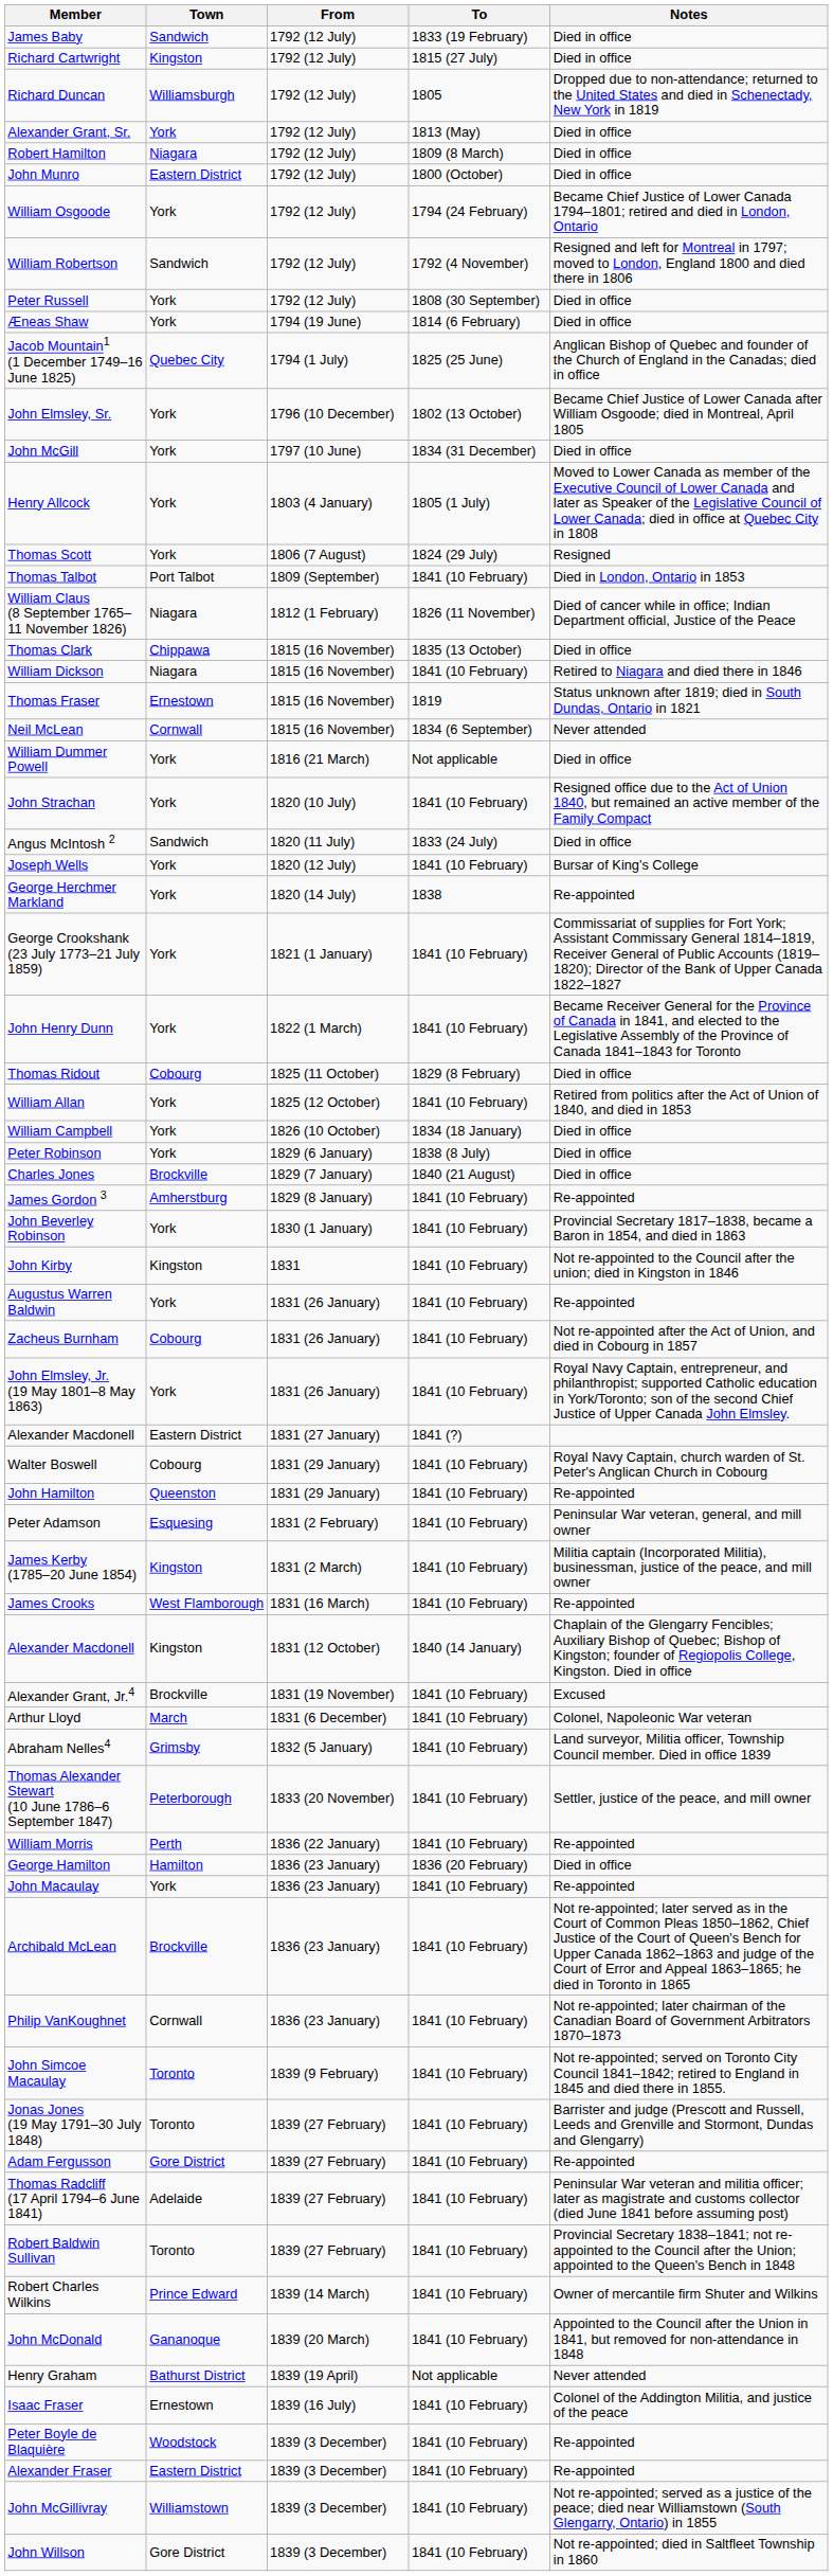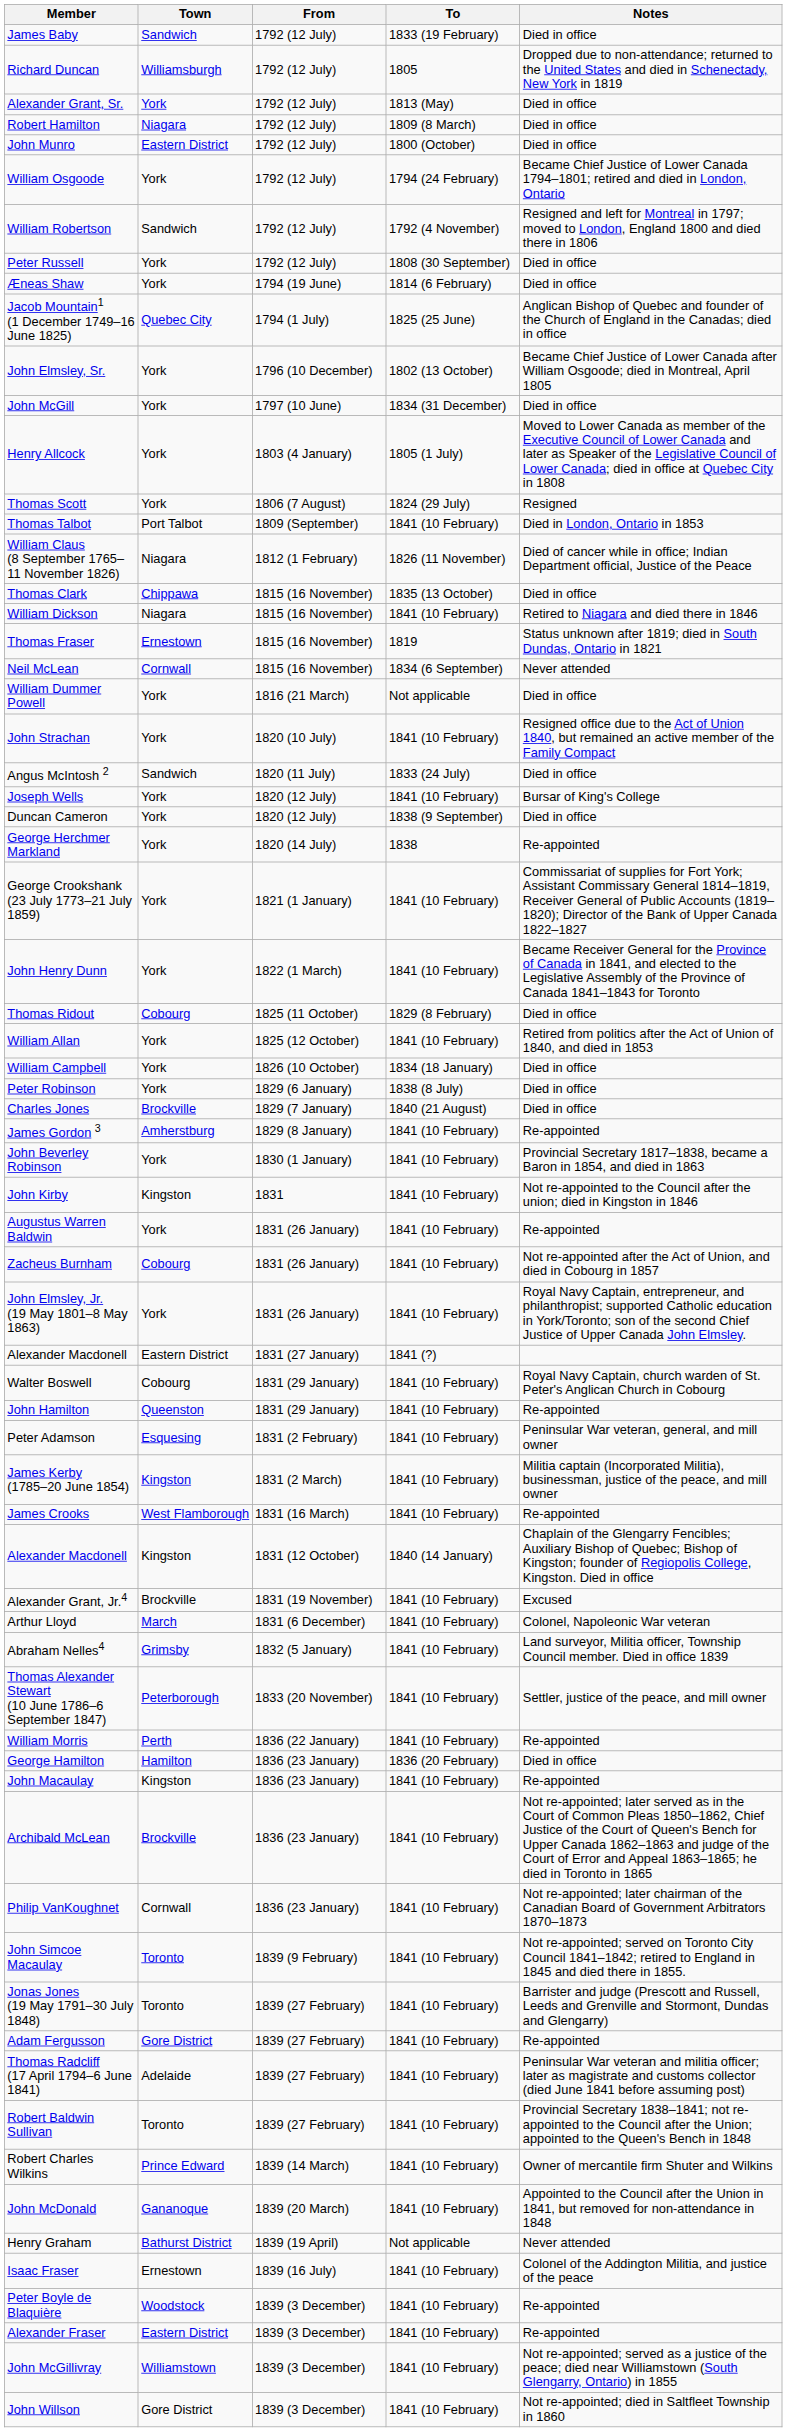 <table class="wikitable sortable">
 <tr>
 <th style="width:10em;">Member</th>
 <th>Town</th>
 <th style="width:10em;">From</th>
 <th style="width:10em;">To</th>
 <th style="width:20em;">Notes</th>
 </tr>
 <tr>
 <td><a href='#'>James Baby</a></td>
 <td><a href='#'>Sandwich</a></td>
 <td>1792 (12 July)</td>
 <td>1833 (19 February)</td>
-<td>Died in office</td>
-</tr>
-<tr>
-<td><a href='#'>Richard Cartwright</a></td>
-<td><a href='#'>Kingston</a></td>
-<td>1792 (12 July)</td>
-<td>1815 (27 July)</td>
 <td>Died in office</td>
 </tr>
 <tr>
 <td><a href='#'>Richard Duncan</a></td>
 <td><a href='#'>Williamsburgh</a></td>
 <td>1792 (12 July)</td>
 <td>1805</td>
 <td>Dropped due to non-attendance; returned to the <a href='#'>United States</a> and died in <a href='#'>Schenectady, New York</a> in 1819</td>
 </tr>
 <tr>
 <td><a href='#'>Alexander Grant, Sr.</a></td>
 <td><a href='#'>York</a></td>
 <td>1792 (12 July)</td>
 <td>1813 (May)</td>
 <td>Died in office</td>
 </tr>
 <tr>
 <td><a href='#'>Robert Hamilton</a></td>
 <td><a href='#'>Niagara</a></td>
 <td>1792 (12 July)</td>
 <td>1809 (8 March)</td>
 <td>Died in office</td>
 </tr>
 <tr>
 <td><a href='#'>John Munro</a></td>
 <td><a href='#'>Eastern District</a></td>
 <td>1792 (12 July)</td>
 <td>1800 (October)</td>
 <td>Died in office</td>
 </tr>
 <tr>
 <td><a href='#'>William Osgoode</a></td>
 <td>York</td>
 <td>1792 (12 July)</td>
 <td>1794 (24 February)</td>
 <td>Became Chief Justice of Lower Canada 1794–1801; retired and died in <a href='#'>London, Ontario</a></td>
 </tr>
 <tr>
 <td><a href='#'>William Robertson</a></td>
 <td>Sandwich</td>
 <td>1792 (12 July)</td>
 <td>1792 (4 November)</td>
 <td>Resigned and left for <a href='#'>Montreal</a> in 1797; moved to <a href='#'>London</a>, England 1800 and died there in 1806</td>
 </tr>
 <tr>
 <td><a href='#'>Peter Russell</a></td>
 <td>York</td>
 <td>1792 (12 July)</td>
 <td>1808 (30 September)</td>
 <td>Died in office</td>
 </tr>
 <tr>
 <td><a href='#'>Æneas Shaw</a></td>
 <td>York</td>
 <td>1794 (19 June)</td>
 <td>1814 (6 February)</td>
 <td>Died in office</td>
 </tr>
 <tr>
 <td><a href='#'>Jacob Mountain</a><sup>1</sup><br>(1 December 1749–16 June 1825)</td>
 <td><a href='#'>Quebec City</a></td>
 <td>1794 (1 July)</td>
 <td>1825 (25 June)</td>
 <td>Anglican Bishop of Quebec and founder of the Church of England in the Canadas; died in office</td>
 </tr>
 <tr>
 <td><a href='#'>John Elmsley, Sr.</a></td>
 <td>York</td>
 <td>1796 (10 December)</td>
 <td>1802 (13 October)</td>
 <td>Became Chief Justice of Lower Canada after William Osgoode; died in Montreal, April 1805</td>
 </tr>
 <tr>
 <td><a href='#'>John McGill</a></td>
 <td>York</td>
 <td>1797 (10 June)</td>
 <td>1834 (31 December)</td>
 <td>Died in office</td>
 </tr>
 <tr>
 <td><a href='#'>Henry Allcock</a></td>
 <td>York</td>
 <td>1803 (4 January)</td>
 <td>1805 (1 July)</td>
 <td>Moved to Lower Canada as member of the <a href='#'>Executive Council of Lower Canada</a> and later as Speaker of the <a href='#'>Legislative Council of Lower Canada</a>; died in office at <a href='#'>Quebec City</a> in 1808</td>
 </tr>
 <tr>
 <td><a href='#'>Thomas Scott</a></td>
 <td>York</td>
 <td>1806 (7 August)</td>
 <td>1824 (29 July)</td>
 <td>Resigned</td>
 </tr>
 <tr>
 <td><a href='#'>Thomas Talbot</a></td>
 <td>Port Talbot</td>
 <td>1809 (September)</td>
 <td>1841 (10 February)</td>
 <td>Died in <a href='#'>London, Ontario</a> in 1853</td>
 </tr>
 <tr>
 <td><a href='#'>William Claus</a><br>(8 September 1765–11 November 1826)</td>
 <td>Niagara</td>
 <td>1812 (1 February)</td>
 <td>1826 (11 November)</td>
 <td>Died of cancer while in office; Indian Department official, Justice of the Peace</td>
 </tr>
 <tr>
 <td><a href='#'>Thomas Clark</a></td>
 <td><a href='#'>Chippawa</a></td>
 <td>1815 (16 November)</td>
 <td>1835 (13 October)</td>
 <td>Died in office</td>
 </tr>
 <tr>
 <td><a href='#'>William Dickson</a></td>
 <td>Niagara</td>
 <td>1815 (16 November)</td>
 <td>1841 (10 February)</td>
 <td>Retired to <a href='#'>Niagara</a> and died there in 1846</td>
 </tr>
 <tr>
 <td><a href='#'>Thomas Fraser</a></td>
 <td><a href='#'>Ernestown</a></td>
 <td>1815 (16 November)</td>
 <td>1819</td>
 <td>Status unknown after 1819; died in <a href='#'>South Dundas, Ontario</a> in 1821</td>
 </tr>
 <tr>
 <td><a href='#'>Neil McLean</a></td>
 <td><a href='#'>Cornwall</a></td>
 <td>1815 (16 November)</td>
 <td>1834 (6 September)</td>
 <td>Never attended</td>
 </tr>
 <tr>
 <td><a href='#'>William Dummer Powell</a></td>
 <td>York</td>
 <td>1816 (21 March)</td>
 <td>Not applicable</td>
 <td>Died in office</td>
 </tr>
 <tr>
 <td><a href='#'>John Strachan</a></td>
 <td>York</td>
 <td>1820 (10 July)</td>
 <td>1841 (10 February)</td>
 <td>Resigned office due to the <a href='#'>Act of Union 1840</a>, but remained an active member of the <a href='#'>Family Compact</a></td>
 </tr>
 <tr>
 <td>Angus McIntosh <sup>2</sup></td>
 <td>Sandwich</td>
 <td>1820 (11 July)</td>
 <td>1833 (24 July)</td>
 <td>Died in office</td>
 </tr>
 <tr>
 <td><a href='#'>Joseph Wells</a></td>
 <td>York</td>
 <td>1820 (12 July)</td>
 <td>1841 (10 February)</td>
 <td>Bursar of King's College</td>
+</tr>
+<tr>
+<td>Duncan Cameron</td>
+<td>York</td>
+<td>1820 (12 July)</td>
+<td>1838 (9 September)</td>
+<td>Died in office</td>
 </tr>
 <tr>
 <td><a href='#'>George Herchmer Markland</a></td>
 <td>York</td>
 <td>1820 (14 July)</td>
 <td>1838</td>
 <td>Re-appointed</td>
 </tr>
 <tr>
 <td>George Crookshank<br>(23 July 1773–21 July 1859)</td>
 <td>York</td>
 <td>1821 (1 January)</td>
 <td>1841 (10 February)</td>
 <td>Commissariat of supplies for Fort York; Assistant Commissary General 1814–1819, Receiver General of Public Accounts (1819–1820); Director of the Bank of Upper Canada 1822–1827</td>
 </tr>
 <tr>
 <td><a href='#'>John Henry Dunn</a></td>
 <td>York</td>
 <td>1822 (1 March)</td>
 <td>1841 (10 February)</td>
 <td>Became Receiver General for the <a href='#'>Province of Canada</a> in 1841, and elected to the Legislative Assembly of the Province of Canada 1841–1843 for Toronto</td>
 </tr>
 <tr>
 <td><a href='#'>Thomas Ridout</a></td>
 <td><a href='#'>Cobourg</a></td>
 <td>1825 (11 October)</td>
 <td>1829 (8 February)</td>
 <td>Died in office</td>
 </tr>
 <tr>
 <td><a href='#'>William Allan</a></td>
 <td>York</td>
 <td>1825 (12 October)</td>
 <td>1841 (10 February)</td>
 <td>Retired from politics after the Act of Union of 1840, and died in 1853</td>
 </tr>
 <tr>
 <td><a href='#'>William Campbell</a></td>
 <td>York</td>
 <td>1826 (10 October)</td>
 <td>1834 (18 January)</td>
 <td>Died in office</td>
 </tr>
 <tr>
 <td><a href='#'>Peter Robinson</a></td>
 <td>York</td>
 <td>1829 (6 January)</td>
 <td>1838 (8 July)</td>
 <td>Died in office</td>
 </tr>
 <tr>
 <td><a href='#'>Charles Jones</a></td>
 <td><a href='#'>Brockville</a></td>
 <td>1829 (7 January)</td>
 <td>1840 (21 August)</td>
 <td>Died in office</td>
 </tr>
 <tr>
 <td><a href='#'>James Gordon</a> <sup>3</sup></td>
 <td><a href='#'>Amherstburg</a></td>
 <td>1829 (8 January)</td>
 <td>1841 (10 February)</td>
 <td>Re-appointed</td>
 </tr>
 <tr>
 <td><a href='#'>John Beverley Robinson</a></td>
 <td>York</td>
 <td>1830 (1 January)</td>
 <td>1841 (10 February)</td>
 <td>Provincial Secretary 1817–1838, became a Baron in 1854, and died in 1863</td>
 </tr>
 <tr>
 <td><a href='#'>John Kirby</a></td>
 <td>Kingston</td>
 <td>1831</td>
 <td>1841 (10 February)</td>
 <td>Not re-appointed to the Council after the union; died in Kingston in 1846</td>
 </tr>
 <tr>
 <td><a href='#'>Augustus Warren Baldwin</a></td>
 <td>York</td>
 <td>1831 (26 January)</td>
 <td>1841 (10 February)</td>
 <td>Re-appointed</td>
 </tr>
 <tr>
 <td><a href='#'>Zacheus Burnham</a></td>
 <td><a href='#'>Cobourg</a></td>
 <td>1831 (26 January)</td>
 <td>1841 (10 February)</td>
 <td>Not re-appointed after the Act of Union, and died in Cobourg in 1857</td>
 </tr>
 <tr>
 <td><a href='#'>John Elmsley, Jr.</a><br>(19 May 1801–8 May 1863)</td>
 <td>York</td>
 <td>1831 (26 January)</td>
 <td>1841 (10 February)</td>
 <td>Royal Navy Captain, entrepreneur, and philanthropist; supported Catholic education in York/Toronto; son of the second Chief Justice of Upper Canada <a href='#'>John Elmsley</a>.</td>
 </tr>
 <tr>
 <td>Alexander Macdonell</td>
 <td>Eastern District</td>
 <td>1831 (27 January)</td>
 <td>1841 (?)</td>
 <td></td>
 </tr>
 <tr>
 <td>Walter Boswell</td>
 <td>Cobourg</td>
 <td>1831 (29 January)</td>
 <td>1841 (10 February)</td>
 <td>Royal Navy Captain, church warden of St. Peter's Anglican Church in Cobourg</td>
 </tr>
 <tr>
 <td><a href='#'>John Hamilton</a></td>
 <td><a href='#'>Queenston</a></td>
 <td>1831 (29 January)</td>
 <td>1841 (10 February)</td>
 <td>Re-appointed</td>
 </tr>
 <tr>
 <td>Peter Adamson</td>
 <td><a href='#'>Esquesing</a></td>
 <td>1831 (2 February)</td>
 <td>1841 (10 February)</td>
 <td>Peninsular War veteran, general, and mill owner</td>
 </tr>
 <tr>
 <td><a href='#'>James Kerby</a><br>(1785–20 June 1854)</td>
 <td><a href='#'>Kingston</a></td>
 <td>1831 (2 March)</td>
 <td>1841 (10 February)</td>
 <td>Militia captain (Incorporated Militia), businessman, justice of the peace, and mill owner</td>
 </tr>
 <tr>
 <td><a href='#'>James Crooks</a></td>
 <td><a href='#'>West Flamborough</a></td>
 <td>1831 (16 March)</td>
 <td>1841 (10 February)</td>
 <td>Re-appointed</td>
 </tr>
 <tr>
 <td><a href='#'>Alexander Macdonell</a></td>
 <td>Kingston</td>
 <td>1831 (12 October)</td>
 <td>1840 (14 January)</td>
 <td>Chaplain of the Glengarry Fencibles; Auxiliary Bishop of Quebec; Bishop of Kingston; founder of <a href='#'>Regiopolis College</a>, Kingston. Died in office</td>
 </tr>
 <tr>
 <td>Alexander Grant, Jr.<sup>4</sup></td>
 <td>Brockville</td>
 <td>1831 (19 November)</td>
 <td>1841 (10 February)</td>
 <td>Excused</td>
 </tr>
 <tr>
 <td>Arthur Lloyd</td>
 <td><a href='#'>March</a></td>
 <td>1831 (6 December)</td>
 <td>1841 (10 February)</td>
 <td>Colonel, Napoleonic War veteran</td>
 </tr>
 <tr>
 <td>Abraham Nelles<sup>4</sup></td>
 <td><a href='#'>Grimsby</a></td>
 <td>1832 (5 January)</td>
 <td>1841 (10 February)</td>
 <td>Land surveyor, Militia officer, Township Council member. Died in office 1839</td>
 </tr>
 <tr>
 <td><a href='#'>Thomas Alexander Stewart</a><br>(10 June 1786–6 September 1847)</td>
 <td><a href='#'>Peterborough</a></td>
 <td>1833 (20 November)</td>
 <td>1841 (10 February)</td>
 <td>Settler, justice of the peace, and mill owner</td>
 </tr>
 <tr>
 <td><a href='#'>William Morris</a></td>
 <td><a href='#'>Perth</a></td>
 <td>1836 (22 January)</td>
 <td>1841 (10 February)</td>
 <td>Re-appointed</td>
 </tr>
 <tr>
 <td><a href='#'>George Hamilton</a></td>
 <td><a href='#'>Hamilton</a></td>
 <td>1836 (23 January)</td>
 <td>1836 (20 February)</td>
 <td>Died in office</td>
 </tr>
 <tr>
 <td><a href='#'>John Macaulay</a></td>
-<td>York</td>
+<td>Kingston</td>
 <td>1836 (23 January)</td>
 <td>1841 (10 February)</td>
 <td>Re-appointed</td>
 </tr>
 <tr>
 <td><a href='#'>Archibald McLean</a></td>
 <td><a href='#'>Brockville</a></td>
 <td>1836 (23 January)</td>
 <td>1841 (10 February)</td>
 <td>Not re-appointed; later served as in the Court of Common Pleas 1850–1862, Chief Justice of the Court of Queen's Bench for Upper Canada 1862–1863 and judge of the Court of Error and Appeal 1863–1865; he died in Toronto in 1865</td>
 </tr>
 <tr>
 <td><a href='#'>Philip VanKoughnet</a></td>
 <td>Cornwall</td>
 <td>1836 (23 January)</td>
 <td>1841 (10 February)</td>
 <td>Not re-appointed; later chairman of the Canadian Board of Government Arbitrators 1870–1873</td>
 </tr>
 <tr>
 <td><a href='#'>John Simcoe Macaulay</a></td>
 <td><a href='#'>Toronto</a></td>
 <td>1839 (9 February)</td>
 <td>1841 (10 February)</td>
 <td>Not re-appointed; served on Toronto City Council 1841–1842; retired to England in 1845 and died there in 1855.</td>
 </tr>
 <tr>
 <td><a href='#'>Jonas Jones</a><br>(19 May 1791–30 July 1848)</td>
 <td>Toronto</td>
 <td>1839 (27 February)</td>
 <td>1841 (10 February)</td>
 <td>Barrister and judge (Prescott and Russell, Leeds and Grenville and Stormont, Dundas and Glengarry)</td>
 </tr>
 <tr>
 <td><a href='#'>Adam Fergusson</a></td>
 <td><a href='#'>Gore District</a></td>
 <td>1839 (27 February)</td>
 <td>1841 (10 February)</td>
 <td>Re-appointed</td>
 </tr>
 <tr>
 <td><a href='#'>Thomas Radcliff</a><br>(17 April 1794–6 June 1841)</td>
 <td>Adelaide</td>
 <td>1839 (27 February)</td>
 <td>1841 (10 February)</td>
 <td>Peninsular War veteran and militia officer; later as magistrate and customs collector (died June 1841 before assuming post)</td>
 </tr>
 <tr>
 <td><a href='#'>Robert Baldwin Sullivan</a></td>
 <td>Toronto</td>
 <td>1839 (27 February)</td>
 <td>1841 (10 February)</td>
 <td>Provincial Secretary 1838–1841; not re-appointed to the Council after the Union; appointed to the Queen's Bench in 1848</td>
 </tr>
 <tr>
 <td>Robert Charles Wilkins</td>
 <td><a href='#'>Prince Edward</a></td>
 <td>1839 (14 March)</td>
 <td>1841 (10 February)</td>
 <td>Owner of mercantile firm Shuter and Wilkins</td>
 </tr>
 <tr>
 <td><a href='#'>John McDonald</a></td>
 <td><a href='#'>Gananoque</a></td>
 <td>1839 (20 March)</td>
 <td>1841 (10 February)</td>
 <td>Appointed to the Council after the Union in 1841, but removed for non-attendance in 1848</td>
 </tr>
 <tr>
 <td>Henry Graham</td>
 <td><a href='#'>Bathurst District</a></td>
 <td>1839 (19 April)</td>
 <td>Not applicable</td>
 <td>Never attended</td>
 </tr>
 <tr>
 <td><a href='#'>Isaac Fraser</a></td>
 <td>Ernestown</td>
 <td>1839 (16 July)</td>
 <td>1841 (10 February)</td>
 <td>Colonel of the Addington Militia, and justice of the peace</td>
 </tr>
 <tr>
 <td><a href='#'>Peter Boyle de Blaquière</a></td>
 <td><a href='#'>Woodstock</a></td>
 <td>1839 (3 December)</td>
 <td>1841 (10 February)</td>
 <td>Re-appointed</td>
 </tr>
 <tr>
 <td><a href='#'>Alexander Fraser</a></td>
 <td><a href='#'>Eastern District</a></td>
 <td>1839 (3 December)</td>
 <td>1841 (10 February)</td>
 <td>Re-appointed</td>
 </tr>
 <tr>
 <td><a href='#'>John McGillivray</a></td>
 <td><a href='#'>Williamstown</a></td>
 <td>1839 (3 December)</td>
 <td>1841 (10 February)</td>
 <td>Not re-appointed; served as a justice of the peace; died near Williamstown (<a href='#'>South Glengarry, Ontario</a>) in 1855</td>
 </tr>
 <tr>
 <td><a href='#'>John Willson</a></td>
 <td>Gore District</td>
 <td>1839 (3 December)</td>
 <td>1841 (10 February)</td>
 <td>Not re-appointed; died in Saltfleet Township in 1860</td>
 </tr>
 </table>
